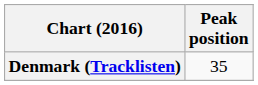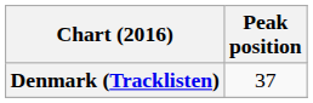 <table class="wikitable plainrowheaders sortable" style="text-align:center;">
 <tr>
 <th scope="col">Chart (2016)</th>
 <th scope="col">Peak<br>position</th>
 </tr>
 <tr>
 <th scope="row">Denmark (<a href='#'>Tracklisten</a>)</th>
-<td style="text-align:center;">35</td>
+<td style="text-align:center;">37</td>
 </tr>
 <tr>
 </tr>
 </table>
